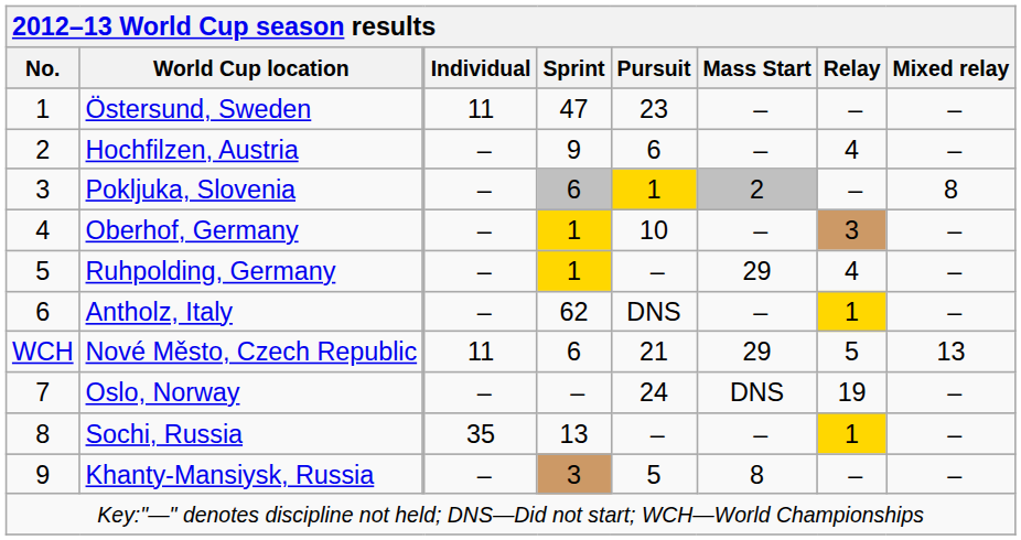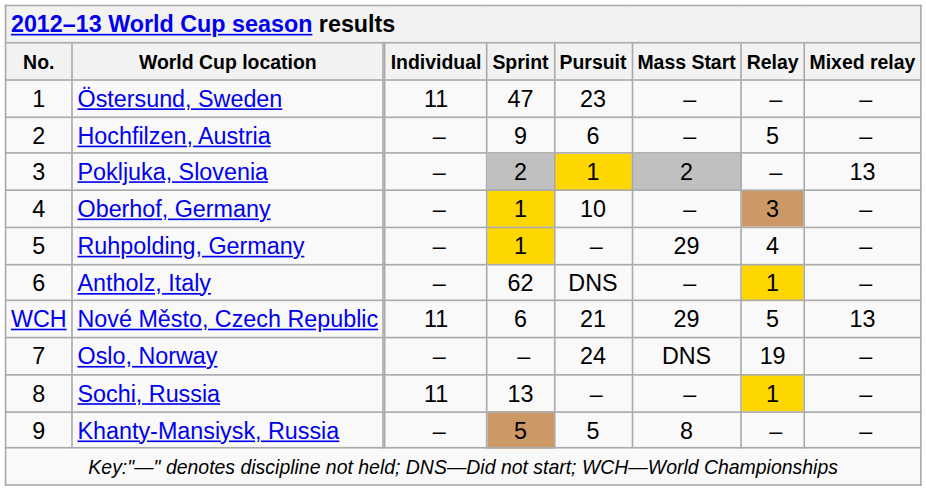 <table class="wikitable collapsible collapsed" style="font-size:90%; text-align:center; float: right;  border: 1px; margin: 1em 0 1em 1em">
 <tr>
 <th colspan="9" style="white-space:nowrap; text-align:left;"><a href='#'>2012–13 World Cup season</a> results  </th>
 </tr>
 <tr>
 <th><small>No.</small></th>
 <th><small>World Cup location</small></th>
 <td rowspan="11" style="border-bottom-width:2x; padding:0;"></td>
 <th><small>Individual</small></th>
 <th><small>Sprint</small></th>
 <th><small>Pursuit</small></th>
 <th><small>Mass Start</small></th>
 <th><small>Relay</small></th>
 <th><small>Mixed relay</small></th>
 </tr>
 <tr>
 <td>1</td>
 <td align="left"><a href='#'>Östersund, Sweden</a></td>
 <td>11</td>
 <td>47</td>
 <td>23</td>
 <td> –</td>
 <td> –</td>
 <td> –</td>
 </tr>
 <tr>
 <td>2</td>
 <td align="left"><a href='#'>Hochfilzen, Austria</a></td>
 <td> –</td>
 <td>9</td>
 <td>6</td>
 <td> –</td>
-<td>4</td>
+<td>5</td>
 <td> –</td>
 </tr>
 <tr>
 <td>3</td>
 <td align="left"><a href='#'>Pokljuka, Slovenia</a></td>
 <td> –</td>
-<td bgcolor="silver">6</td>
+<td bgcolor="silver">2</td>
 <td style="background:gold;">1</td>
 <td bgcolor="silver">2</td>
 <td> –</td>
-<td>8</td>
+<td>13</td>
 </tr>
 <tr>
 <td>4</td>
 <td style="text-align:left;"><a href='#'>Oberhof, Germany</a></td>
 <td> –</td>
 <td style="background:gold;">1</td>
 <td>10</td>
 <td> –</td>
 <td style="background:#CC9966;">3</td>
 <td> –</td>
 </tr>
 <tr>
 <td>5</td>
 <td style="text-align:left;"><a href='#'>Ruhpolding, Germany</a></td>
 <td> –</td>
 <td style="background:gold;">1</td>
 <td> –</td>
 <td>29</td>
 <td>4</td>
 <td> –</td>
 </tr>
 <tr>
 <td>6</td>
 <td style="text-align:left;"><a href='#'>Antholz, Italy</a></td>
 <td> –</td>
 <td>62</td>
 <td>DNS</td>
 <td> –</td>
 <td style="background:gold;">1</td>
 <td> –</td>
 </tr>
 <tr>
 <td><a href='#'>WCH</a></td>
 <td style="text-align:left;"><a href='#'>Nové Město, Czech Republic</a></td>
 <td>11</td>
 <td>6</td>
 <td>21</td>
 <td>29</td>
 <td>5</td>
 <td>13</td>
 </tr>
 <tr>
 <td>7</td>
 <td style="text-align:left;"><a href='#'>Oslo, Norway</a></td>
 <td> –</td>
 <td> –</td>
 <td>24</td>
 <td>DNS</td>
 <td>19</td>
 <td> –</td>
 </tr>
 <tr>
 <td>8</td>
 <td style="text-align:left;"><a href='#'>Sochi, Russia</a></td>
-<td>35</td>
+<td>11</td>
 <td>13</td>
 <td> –</td>
 <td> –</td>
 <td style="background:gold">1</td>
 <td> –</td>
 </tr>
 <tr>
 <td>9</td>
 <td style="text-align:left;"><a href='#'>Khanty-Mansiysk, Russia</a></td>
 <td> –</td>
-<td style="background:#CC9966;">3</td>
+<td style="background:#CC9966;">5</td>
 <td>5</td>
 <td>8</td>
 <td> –</td>
 <td> –</td>
 </tr>
 <tr>
 <td style="text-align:center;" colspan="9"><small><em>Key:"—" denotes discipline not held; DNS—Did not start; WCH—World Championships</em></small></td>
 </tr>
 </table>
